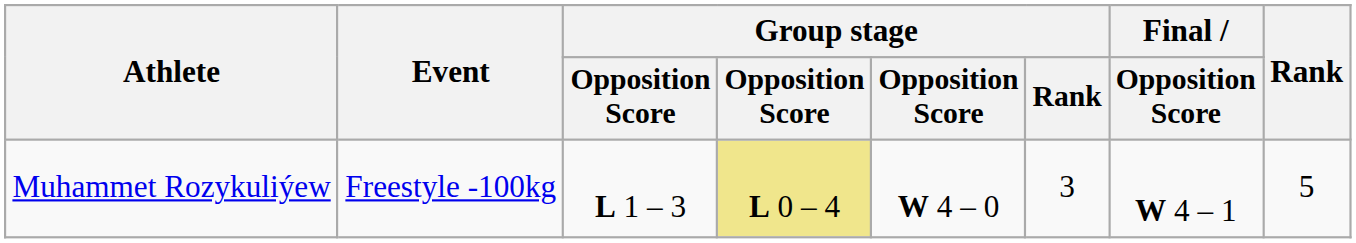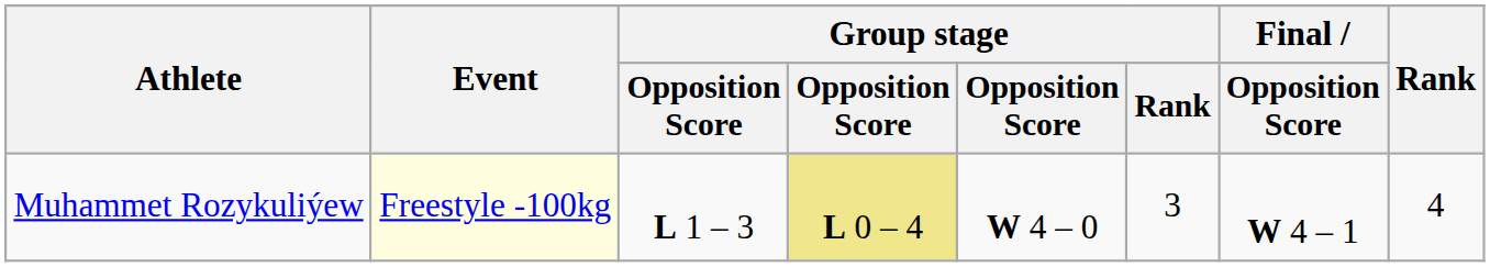 <table class="wikitable" style="font-size:90%">
 <tr>
 <th rowspan=2>Athlete</th>
 <th rowspan=2>Event</th>
 <th colspan=4>Group stage</th>
 <th>Final / </th>
 <th rowspan=2>Rank</th>
 </tr>
 <tr style="font-size:95%">
 <th>Opposition<br>Score</th>
 <th>Opposition<br>Score</th>
 <th>Opposition<br>Score</th>
 <th>Rank</th>
 <th>Opposition<br>Score</th>
 </tr>
 <tr align=center>
 <td align=left><a href='#'>Muhammet Rozykuliýew</a></td>
-<td align=left><a href='#'>Freestyle -100kg</a></td>
+<td align=left style="background: lightyellow;"><a href='#'>Freestyle -100kg</a></td>
 <td><br><strong>L</strong> 1 – 3</td>
 <td style="background: khaki;"><br><strong>L</strong> 0 – 4</td>
 <td><br><strong>W</strong> 4 – 0</td>
 <td>3 </td>
 <td><br><strong>W</strong> 4 – 1 <sup></sup></td>
-<td>5</td>
+<td>4</td>
 </tr>
 </table>
